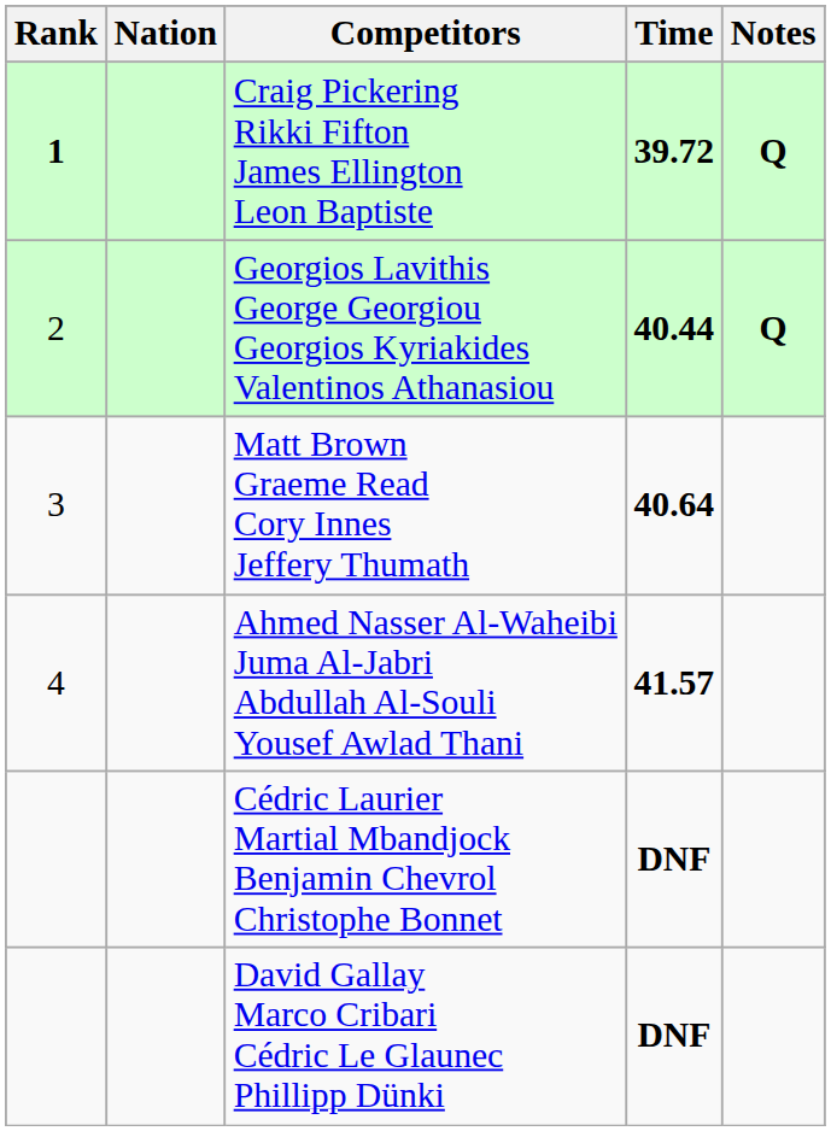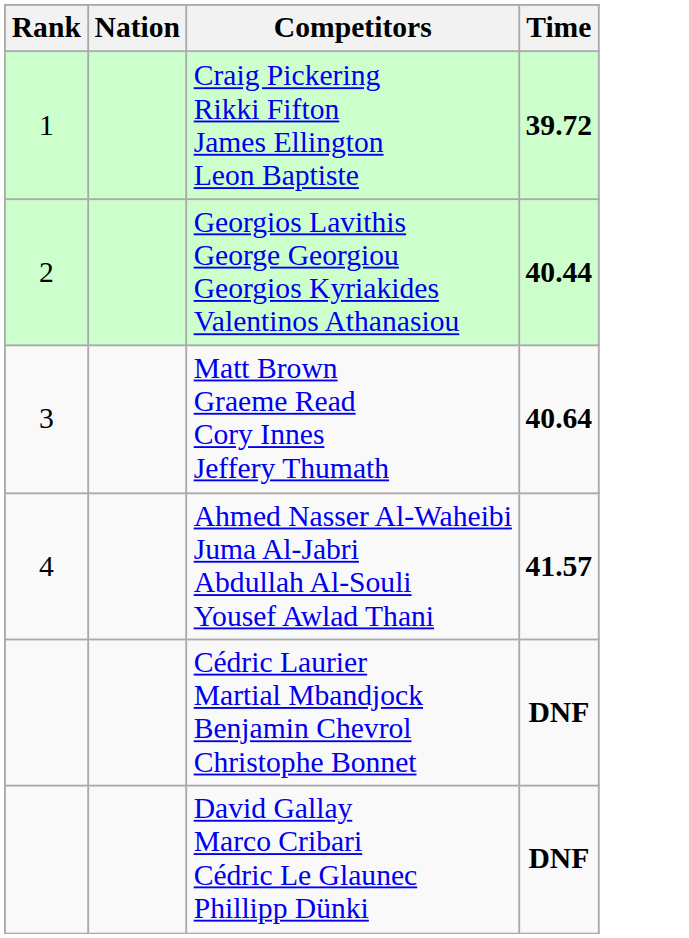 <table class="wikitable sortable" style="text-align:center">
 <tr>
 <th>Rank</th>
 <th>Nation</th>
 <th>Competitors</th>
 <th>Time</th>
-<th>Notes</th>
 </tr>
 <tr bgcolor=ccffcc>
-<td><strong>1</strong></td>
+<td>1</td>
 <td align=left></td>
 <td align=left><a href='#'>Craig Pickering</a><br><a href='#'>Rikki Fifton</a><br><a href='#'>James Ellington</a><br><a href='#'>Leon Baptiste</a></td>
 <td><strong>39.72</strong></td>
-<td><strong>Q</strong></td>
 </tr>
 <tr bgcolor=ccffcc>
 <td>2</td>
 <td align=left></td>
 <td align=left><a href='#'>Georgios Lavithis</a><br><a href='#'>George Georgiou</a><br><a href='#'>Georgios Kyriakides</a><br><a href='#'>Valentinos Athanasiou</a></td>
 <td><strong>40.44</strong></td>
-<td><strong>Q</strong></td>
 </tr>
 <tr>
 <td>3</td>
 <td align=left></td>
 <td align=left><a href='#'>Matt Brown</a><br><a href='#'>Graeme Read</a><br><a href='#'>Cory Innes</a><br><a href='#'>Jeffery Thumath</a></td>
 <td><strong>40.64</strong></td>
-<td></td>
 </tr>
 <tr>
 <td>4</td>
 <td align=left></td>
 <td align=left><a href='#'>Ahmed Nasser Al-Waheibi</a><br><a href='#'>Juma Al-Jabri</a><br><a href='#'>Abdullah Al-Souli</a><br><a href='#'>Yousef Awlad Thani</a></td>
 <td><strong>41.57</strong></td>
-<td></td>
 </tr>
 <tr>
 <td></td>
 <td align=left></td>
 <td align=left><a href='#'>Cédric Laurier</a><br><a href='#'>Martial Mbandjock</a><br><a href='#'>Benjamin Chevrol</a><br><a href='#'>Christophe Bonnet</a></td>
 <td><strong>DNF</strong></td>
-<td></td>
 </tr>
 <tr>
 <td></td>
 <td align=left></td>
 <td align=left><a href='#'>David Gallay</a><br><a href='#'>Marco Cribari</a><br><a href='#'>Cédric Le Glaunec</a><br><a href='#'>Phillipp Dünki</a></td>
 <td><strong>DNF</strong></td>
-<td></td>
 </tr>
 </table>
